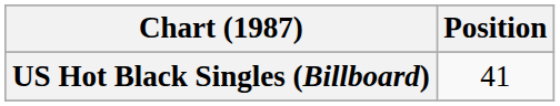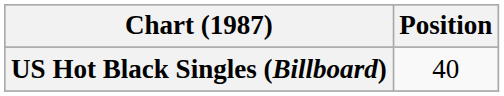 <table class="wikitable plainrowheaders" style="text-align:center">
 <tr>
 <th scope="col">Chart (1987)</th>
 <th scope="col">Position</th>
 </tr>
 <tr>
 <th scope="row">US Hot Black Singles (<em>Billboard</em>)</th>
-<td>41</td>
+<td>40</td>
 </tr>
 </table>
